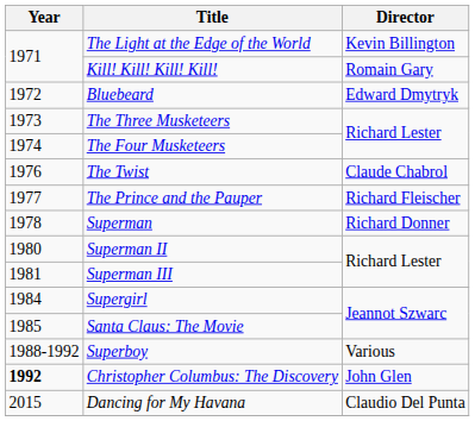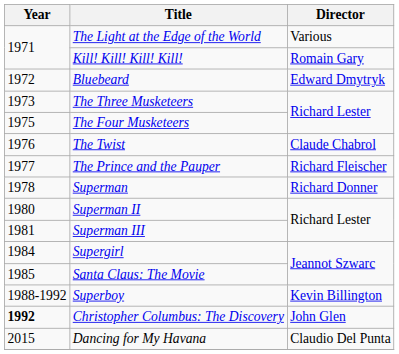 <table class="wikitable">
 <tr>
 <th>Year</th>
 <th>Title</th>
 <th>Director</th>
 </tr>
 <tr>
 <td rowspan=2>1971</td>
 <td><em><a href='#'>The Light at the Edge of the World</a></em></td>
-<td><a href='#'>Kevin Billington</a></td>
+<td>Various</td>
 </tr>
 <tr>
 <td><em><a href='#'>Kill! Kill! Kill! Kill!</a></em></td>
 <td><a href='#'>Romain Gary</a></td>
 </tr>
 <tr>
 <td>1972</td>
 <td><em><a href='#'>Bluebeard</a></em></td>
 <td><a href='#'>Edward Dmytryk</a></td>
 </tr>
 <tr>
 <td>1973</td>
 <td><em><a href='#'>The Three Musketeers</a></em></td>
 <td rowspan=2><a href='#'>Richard Lester</a></td>
 </tr>
 <tr>
-<td>1974</td>
+<td>1975</td>
 <td><em><a href='#'>The Four Musketeers</a></em></td>
 </tr>
 <tr>
 <td>1976</td>
 <td><em><a href='#'>The Twist</a></em></td>
 <td><a href='#'>Claude Chabrol</a></td>
 </tr>
 <tr>
 <td>1977</td>
 <td><em><a href='#'>The Prince and the Pauper</a></em></td>
 <td><a href='#'>Richard Fleischer</a></td>
 </tr>
 <tr>
 <td>1978</td>
 <td><em><a href='#'>Superman</a></em></td>
 <td><a href='#'>Richard Donner</a></td>
 </tr>
 <tr>
 <td>1980</td>
 <td><em><a href='#'>Superman II</a></em></td>
 <td rowspan=2>Richard Lester</td>
 </tr>
 <tr>
 <td>1981</td>
 <td><em><a href='#'>Superman III</a></em></td>
 </tr>
 <tr>
 <td>1984</td>
 <td><em><a href='#'>Supergirl</a></em></td>
 <td rowspan=2><a href='#'>Jeannot Szwarc</a></td>
 </tr>
 <tr>
 <td>1985</td>
 <td><em><a href='#'>Santa Claus: The Movie</a></em></td>
 </tr>
 <tr>
 <td>1988-1992</td>
 <td><em><a href='#'>Superboy</a></em></td>
-<td>Various</td>
+<td><a href='#'>Kevin Billington</a></td>
 </tr>
 <tr>
 <td><strong>1992</strong></td>
 <td><em><a href='#'>Christopher Columbus: The Discovery</a></em></td>
 <td><a href='#'>John Glen</a></td>
 </tr>
 <tr>
 <td>2015</td>
 <td><em>Dancing for My Havana</em></td>
 <td>Claudio Del Punta</td>
 </tr>
 <tr>
 </tr>
 </table>
